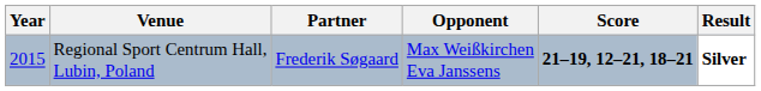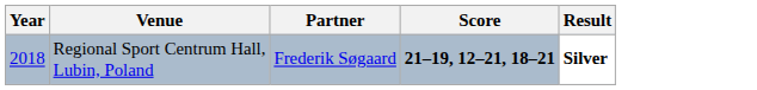 <table class="sortable wikitable" style="font-size: 90%;">
 <tr>
 <th>Year</th>
 <th>Venue</th>
 <th>Partner</th>
-<th>Opponent</th>
 <th>Score</th>
 <th>Result</th>
 </tr>
 <tr style="background:#AABBCC">
-<td align="center"><a href='#'>2015</a></td>
+<td align="center"><a href='#'>2018</a></td>
 <td align="left">Regional Sport Centrum Hall,<br><a href='#'>Lubin, Poland</a></td>
 <td align="left"> <a href='#'>Frederik Søgaard</a></td>
-<td align="left"> <a href='#'>Max Weißkirchen</a> <br>  <a href='#'>Eva Janssens</a></td>
 <td align="left"><strong>21–19, 12–21, 18–21</strong></td>
 <td style="text-align:left; background:white"> <strong>Silver</strong></td>
 </tr>
 </table>
